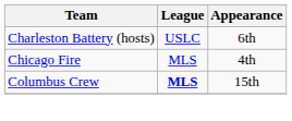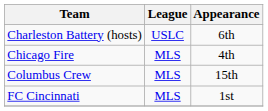 <table class="wikitable sortable" style="text-align:center">
 <tr>
 <th>Team</th>
 <th>League</th>
 <th>Appearance</th>
 </tr>
 <tr>
 <td style="text-align:left;"> <a href='#'>Charleston Battery</a> (hosts)</td>
 <td><a href='#'>USLC</a></td>
 <td>6th</td>
 </tr>
 <tr>
 <td style="text-align:left;"> <a href='#'>Chicago Fire</a></td>
 <td><a href='#'>MLS</a></td>
 <td>4th</td>
 </tr>
 <tr>
 <td style="text-align:left;"> <a href='#'>Columbus Crew</a></td>
-<td><strong><a href='#'>MLS</a></strong></td>
+<td><a href='#'>MLS</a></td>
 <td>15th</td>
+</tr>
+<tr>
+<td style="text-align:left;"> <a href='#'>FC Cincinnati</a></td>
+<td><a href='#'>MLS</a></td>
+<td>1st</td>
 </tr>
 <tr>
 </tr>
 </table>
